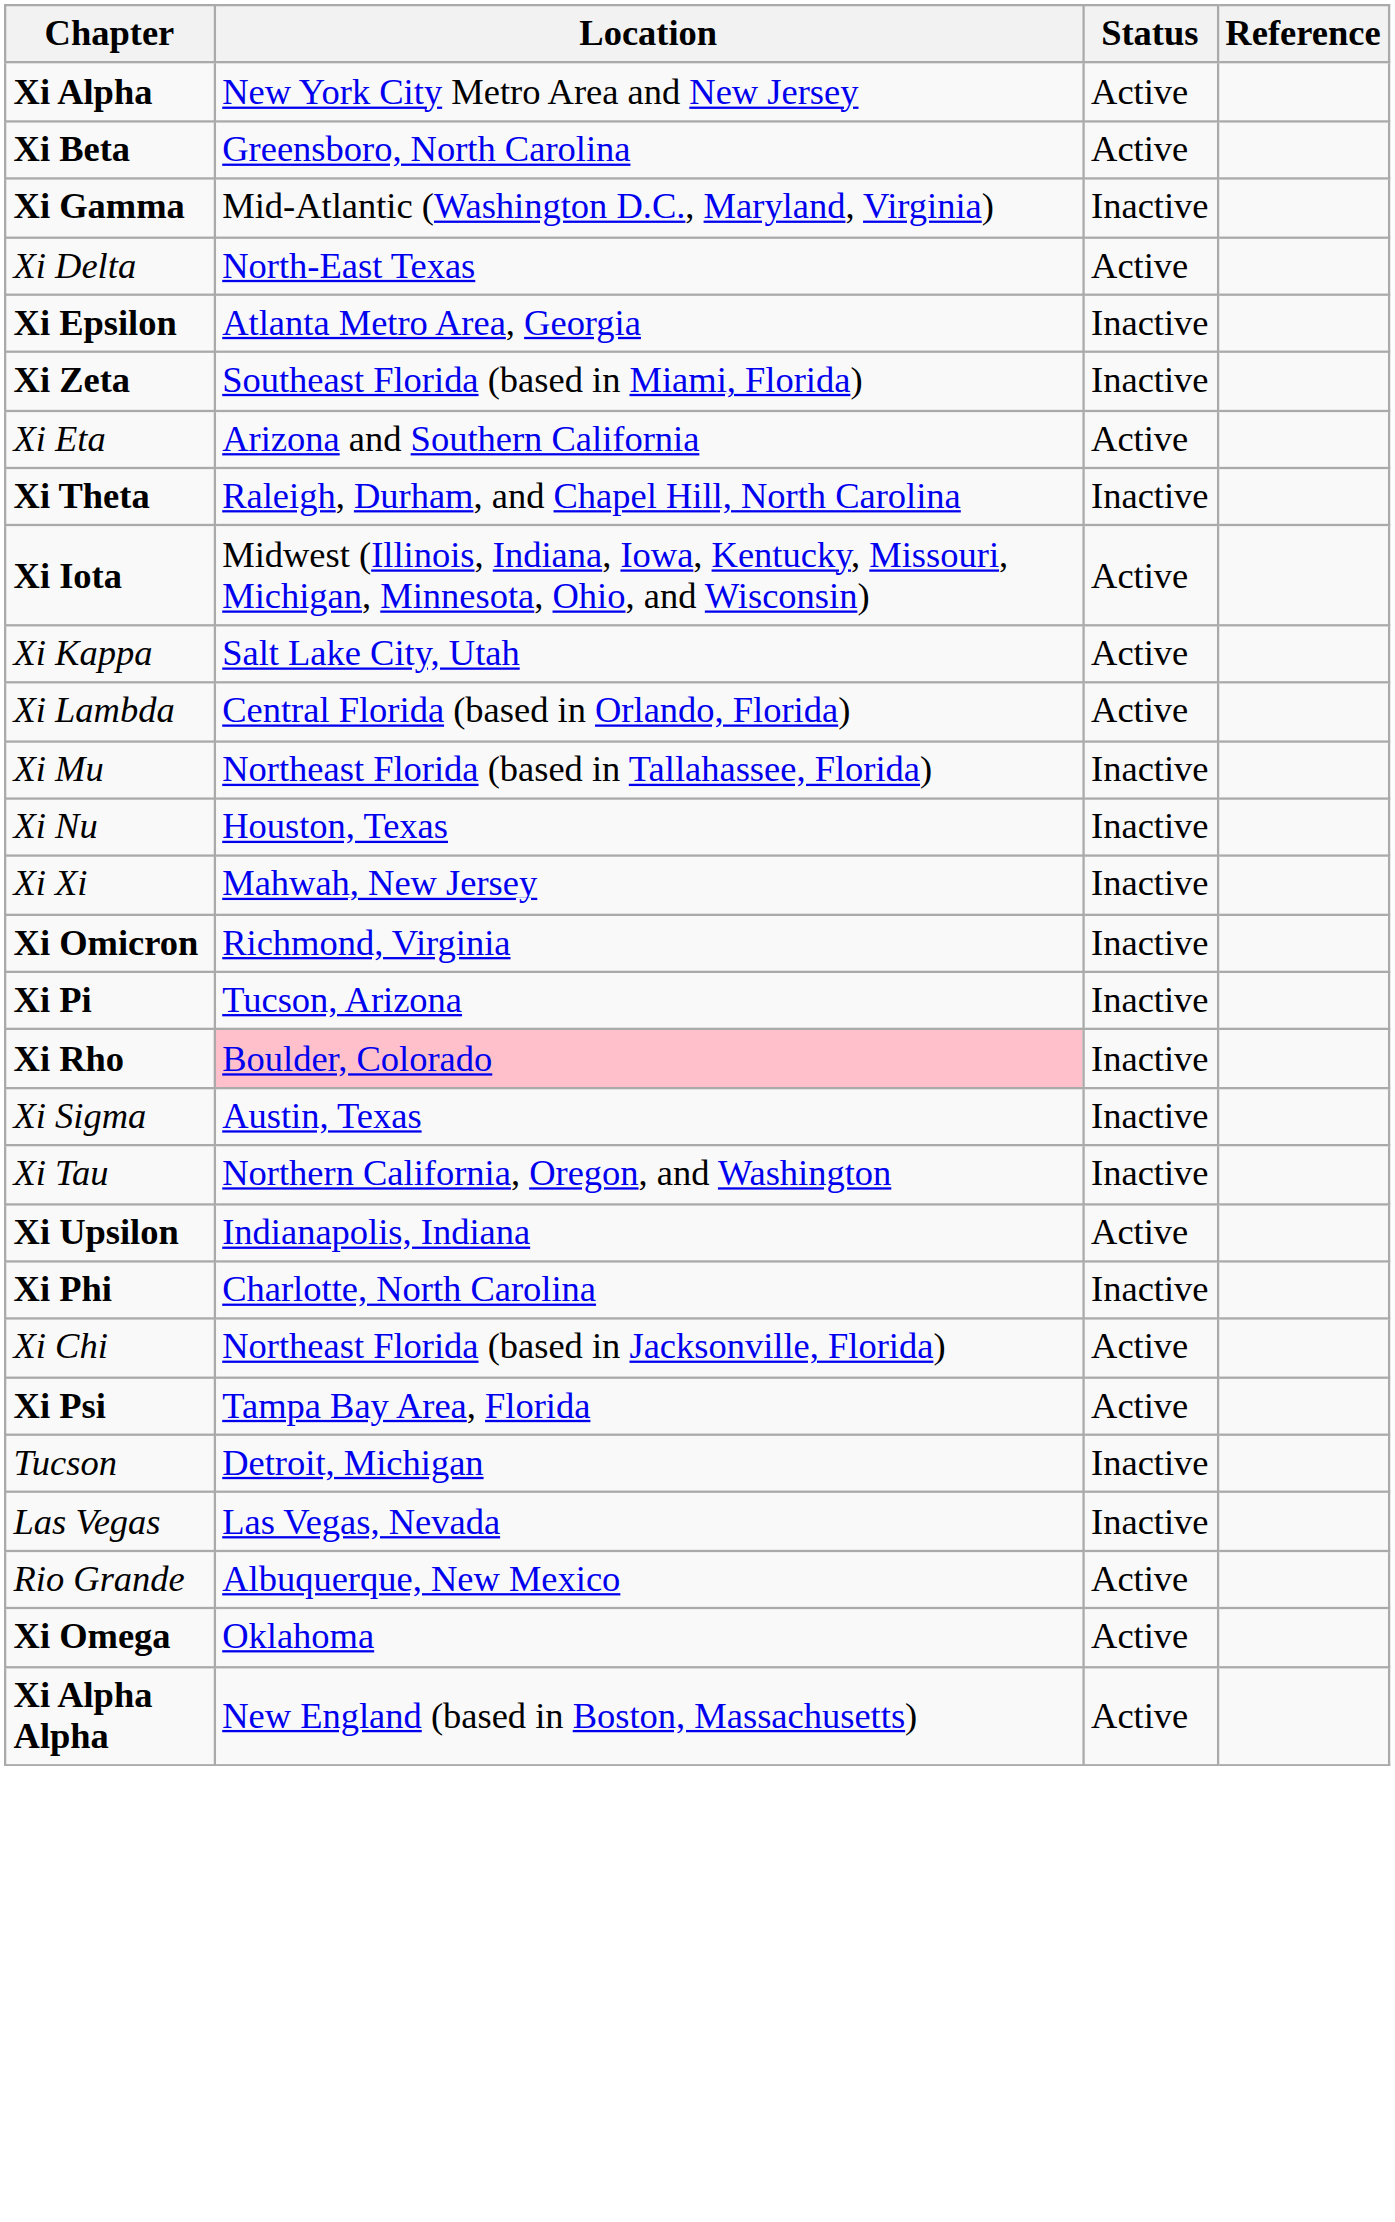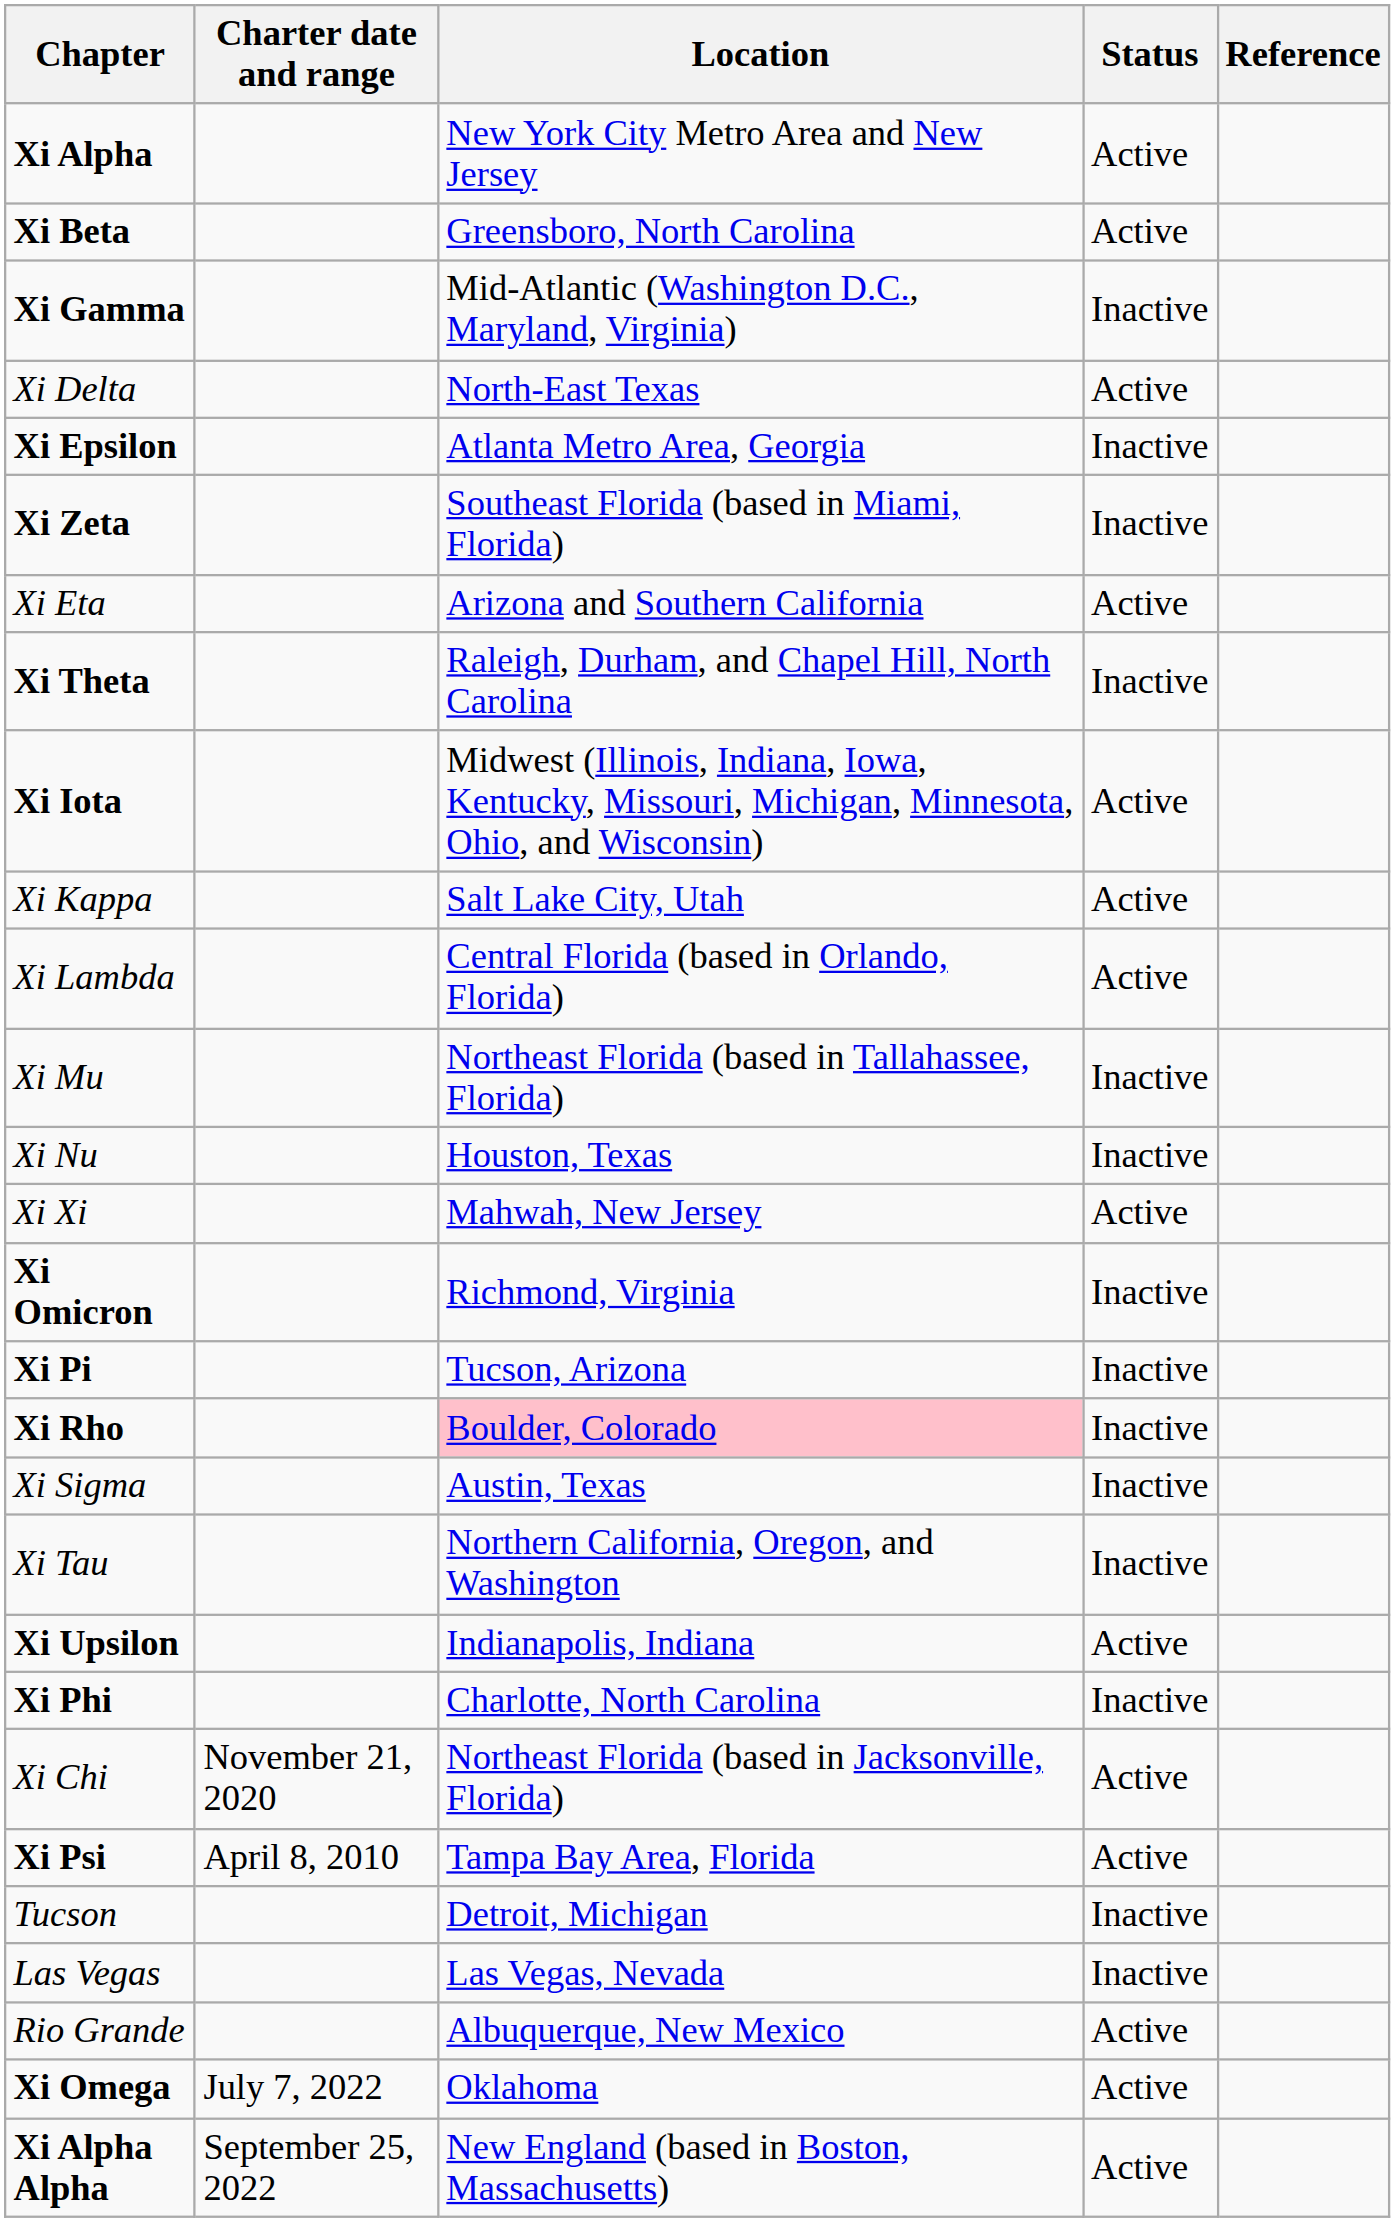 <table class="wikitable sortable">
 <tr>
 <th>Chapter</th>
+<th>Charter date and range</th>
 <th>Location</th>
 <th>Status</th>
 <th>Reference</th>
 </tr>
 <tr>
 <td><strong>Xi Alpha</strong></td>
+<td></td>
 <td><a href='#'>New York City</a> Metro Area and <a href='#'>New Jersey</a></td>
 <td>Active</td>
 <td></td>
 </tr>
 <tr>
 <td><strong>Xi Beta</strong></td>
+<td></td>
 <td><a href='#'>Greensboro, North Carolina</a></td>
 <td>Active</td>
 <td></td>
 </tr>
 <tr>
 <td><strong>Xi Gamma</strong></td>
+<td></td>
 <td>Mid-Atlantic (<a href='#'>Washington D.C.</a>, <a href='#'>Maryland</a>, <a href='#'>Virginia</a>)</td>
 <td>Inactive</td>
 <td></td>
 </tr>
 <tr>
 <td><em>Xi Delta</em></td>
+<td></td>
 <td><a href='#'>North-East Texas</a></td>
 <td>Active</td>
 <td></td>
 </tr>
 <tr>
 <td><strong>Xi Epsilon</strong></td>
+<td></td>
 <td><a href='#'>Atlanta Metro Area</a>, <a href='#'>Georgia</a></td>
 <td>Inactive</td>
 <td></td>
 </tr>
 <tr>
 <td><strong>Xi Zeta</strong></td>
+<td></td>
 <td><a href='#'>Southeast Florida</a> (based in <a href='#'>Miami, Florida</a>)</td>
 <td>Inactive</td>
 <td></td>
 </tr>
 <tr>
 <td><em>Xi Eta</em></td>
+<td></td>
 <td><a href='#'>Arizona</a> and <a href='#'>Southern California</a></td>
 <td>Active</td>
 <td></td>
 </tr>
 <tr>
 <td><strong>Xi Theta</strong></td>
+<td></td>
 <td><a href='#'>Raleigh</a>, <a href='#'>Durham</a>, and <a href='#'>Chapel Hill, North Carolina</a></td>
 <td>Inactive</td>
 <td></td>
 </tr>
 <tr>
 <td><strong>Xi Iota</strong></td>
+<td></td>
 <td>Midwest (<a href='#'>Illinois</a>, <a href='#'>Indiana</a>, <a href='#'>Iowa</a>, <a href='#'>Kentucky</a>, <a href='#'>Missouri</a>, <a href='#'>Michigan</a>, <a href='#'>Minnesota</a>, <a href='#'>Ohio</a>, and <a href='#'>Wisconsin</a>)</td>
 <td>Active</td>
 <td></td>
 </tr>
 <tr>
 <td><em>Xi Kappa</em></td>
+<td></td>
 <td><a href='#'>Salt Lake City, Utah</a></td>
 <td>Active</td>
 <td></td>
 </tr>
 <tr>
 <td><em>Xi Lambda</em></td>
+<td></td>
 <td><a href='#'>Central Florida</a> (based in <a href='#'>Orlando, Florida</a>)</td>
 <td>Active</td>
 <td></td>
 </tr>
 <tr>
 <td><em>Xi Mu</em></td>
+<td></td>
 <td><a href='#'>Northeast Florida</a> (based in <a href='#'>Tallahassee, Florida</a>)</td>
 <td>Inactive</td>
 <td></td>
 </tr>
 <tr>
 <td><em>Xi Nu</em></td>
+<td></td>
 <td><a href='#'>Houston, Texas</a></td>
 <td>Inactive</td>
 <td></td>
 </tr>
 <tr>
 <td><em>Xi Xi</em></td>
+<td></td>
 <td><a href='#'>Mahwah, New Jersey</a></td>
-<td>Inactive</td>
+<td>Active</td>
 <td></td>
 </tr>
 <tr>
 <td><strong>Xi Omicron</strong></td>
+<td></td>
 <td><a href='#'>Richmond, Virginia</a></td>
 <td>Inactive</td>
 <td></td>
 </tr>
 <tr>
 <td><strong>Xi Pi</strong></td>
+<td></td>
 <td><a href='#'>Tucson, Arizona</a></td>
 <td>Inactive</td>
 <td></td>
 </tr>
 <tr>
 <td><strong>Xi Rho</strong></td>
+<td></td>
 <td style="background: pink;"><a href='#'>Boulder, Colorado</a></td>
 <td>Inactive</td>
 <td></td>
 </tr>
 <tr>
 <td><em>Xi Sigma</em></td>
+<td></td>
 <td><a href='#'>Austin, Texas</a></td>
 <td>Inactive</td>
 <td></td>
 </tr>
 <tr>
 <td><em>Xi Tau</em></td>
+<td></td>
 <td><a href='#'>Northern California</a>, <a href='#'>Oregon</a>, and <a href='#'>Washington</a></td>
 <td>Inactive</td>
 <td></td>
 </tr>
 <tr>
 <td><strong>Xi Upsilon</strong></td>
+<td></td>
 <td><a href='#'>Indianapolis, Indiana</a></td>
 <td>Active</td>
 <td></td>
 </tr>
 <tr>
 <td><strong>Xi Phi</strong></td>
+<td></td>
 <td><a href='#'>Charlotte, North Carolina</a></td>
 <td>Inactive</td>
 <td></td>
 </tr>
 <tr>
 <td><em>Xi Chi</em></td>
+<td>November 21, 2020</td>
 <td><a href='#'>Northeast Florida</a> (based in <a href='#'>Jacksonville, Florida</a>)</td>
 <td>Active</td>
 <td></td>
 </tr>
 <tr>
 <td><strong>Xi Psi</strong></td>
+<td>April 8, 2010</td>
 <td><a href='#'>Tampa Bay Area</a>, <a href='#'>Florida</a></td>
 <td>Active</td>
 <td></td>
 </tr>
 <tr>
 <td><em>Tucson</em></td>
+<td></td>
 <td><a href='#'>Detroit, Michigan</a></td>
 <td>Inactive</td>
 <td></td>
 </tr>
 <tr>
 <td><em>Las Vegas</em></td>
+<td></td>
 <td><a href='#'>Las Vegas, Nevada</a></td>
 <td>Inactive</td>
 <td></td>
 </tr>
 <tr>
 <td><em>Rio Grande</em></td>
+<td></td>
 <td><a href='#'>Albuquerque, New Mexico</a></td>
 <td>Active</td>
 <td></td>
 </tr>
 <tr>
 <td><strong>Xi Omega</strong></td>
+<td>July 7, 2022</td>
 <td><a href='#'>Oklahoma</a></td>
 <td>Active</td>
 <td></td>
 </tr>
 <tr>
 <td><strong>Xi Alpha Alpha</strong></td>
+<td>September 25, 2022</td>
 <td><a href='#'>New England</a> (based in <a href='#'>Boston, Massachusetts</a>)</td>
 <td>Active</td>
 <td></td>
 </tr>
 </table>
